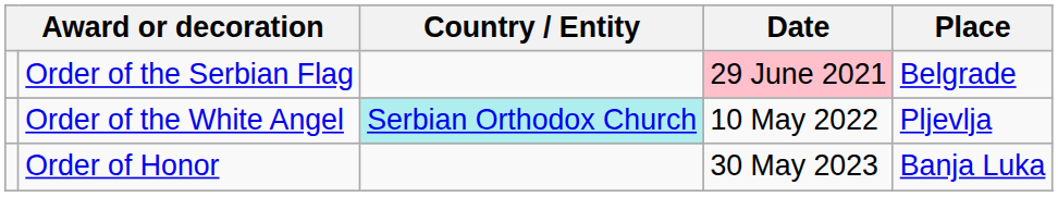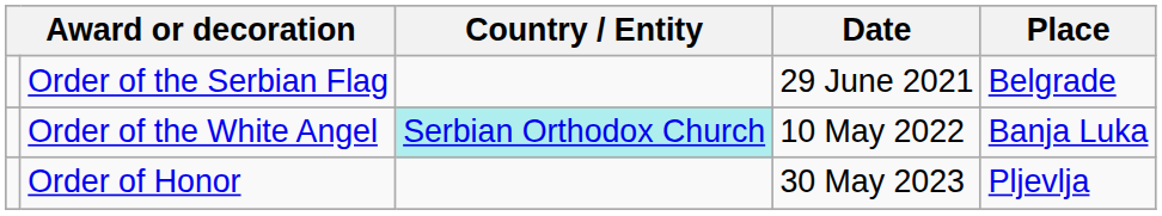 <table class="wikitable" style="text-align:left;">
 <tr>
 <th colspan="2">Award or decoration</th>
 <th>Country / Entity</th>
 <th>Date</th>
 <th>Place</th>
 </tr>
 <tr>
 <td></td>
 <td><a href='#'>Order of the Serbian Flag</a></td>
 <td></td>
-<td style="background: pink;">29 June 2021</td>
+<td>29 June 2021</td>
 <td><a href='#'>Belgrade</a></td>
 </tr>
 <tr>
 <td></td>
 <td><a href='#'>Order of the White Angel</a></td>
 <td style="background: paleturquoise;"> <a href='#'>Serbian Orthodox Church</a></td>
 <td>10 May 2022</td>
-<td><a href='#'>Pljevlja</a></td>
+<td><a href='#'>Banja Luka</a></td>
 </tr>
 <tr>
 <td></td>
 <td><a href='#'>Order of Honor</a></td>
 <td></td>
 <td>30 May 2023</td>
-<td><a href='#'>Banja Luka</a></td>
+<td><a href='#'>Pljevlja</a></td>
 </tr>
 </table>
